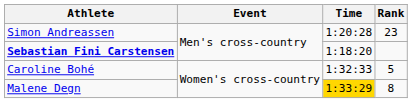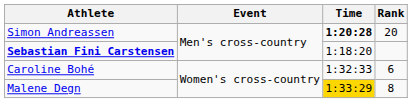 <table class="wikitable" style="font-size:90%">
 <tr>
 <th>Athlete</th>
 <th>Event</th>
 <th>Time</th>
 <th>Rank</th>
 </tr>
 <tr align=center>
 <td align=left><a href='#'>Simon Andreassen</a></td>
 <td align=left rowspan=2>Men's cross-country</td>
-<td>1:20:28</td>
-<td>23</td>
+<td><strong>1:20:28</strong></td>
+<td>20</td>
 </tr>
 <tr align=center>
 <td align=left><strong><a href='#'>Sebastian Fini Carstensen</a></strong></td>
 <td>1:18:20</td>
 <td></td>
 </tr>
 <tr align=center>
 <td align=left><a href='#'>Caroline Bohé</a></td>
 <td align=left rowspan=2>Women's cross-country</td>
 <td>1:32:33</td>
-<td>5</td>
+<td>6</td>
 </tr>
 <tr align=center>
 <td align=left><a href='#'>Malene Degn</a></td>
 <td style="background: gold;">1:33:29</td>
 <td>8</td>
 </tr>
 </table>
